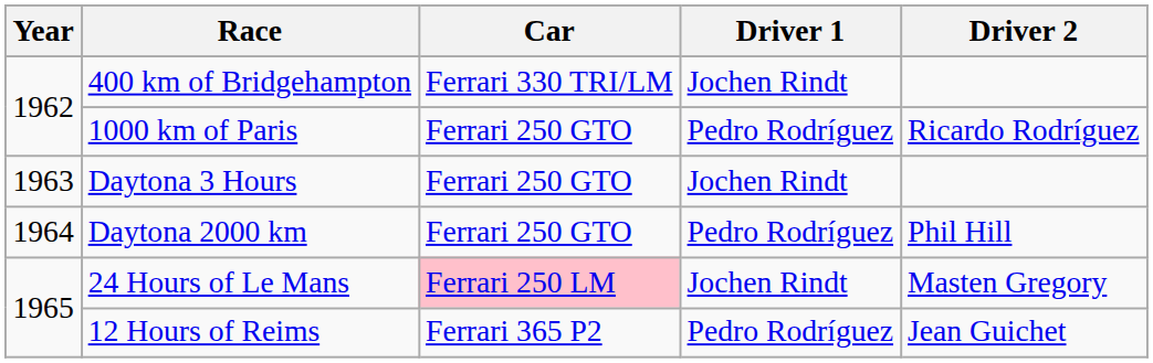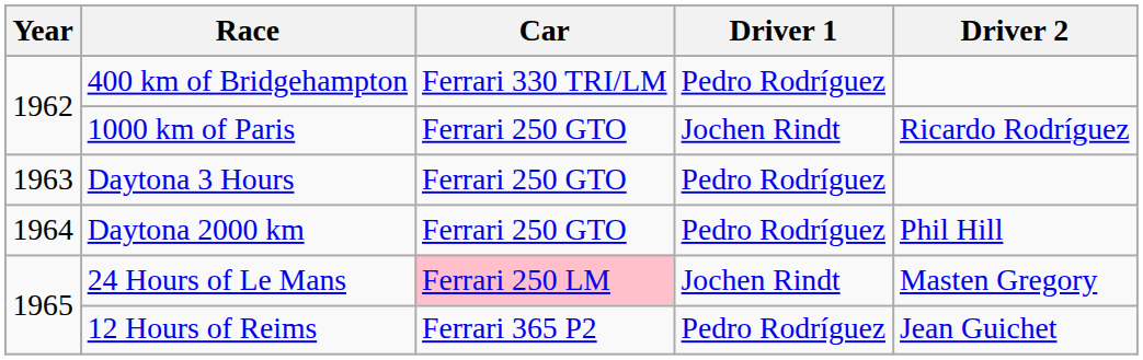 <table class="wikitable" style="font-size:90%;">
 <tr class="hintergrundfarbe5">
 <th>Year</th>
 <th>Race</th>
 <th>Car</th>
 <th>Driver 1</th>
 <th>Driver 2</th>
 </tr>
 <tr>
 <td rowspan="2">1962</td>
 <td><a href='#'>400 km of Bridgehampton</a></td>
 <td><a href='#'>Ferrari 330 TRI/LM</a></td>
-<td> <a href='#'>Jochen Rindt</a></td>
+<td> <a href='#'>Pedro Rodríguez</a></td>
 <td></td>
 </tr>
 <tr>
 <td><a href='#'>1000 km of Paris</a></td>
 <td><a href='#'>Ferrari 250 GTO</a></td>
-<td> <a href='#'>Pedro Rodríguez</a></td>
+<td> <a href='#'>Jochen Rindt</a></td>
 <td> <a href='#'>Ricardo Rodríguez</a></td>
 </tr>
 <tr>
 <td>1963</td>
 <td><a href='#'>Daytona 3 Hours</a></td>
 <td><a href='#'>Ferrari 250 GTO</a></td>
-<td> <a href='#'>Jochen Rindt</a></td>
+<td> <a href='#'>Pedro Rodríguez</a></td>
 <td></td>
 </tr>
 <tr>
 <td>1964</td>
 <td><a href='#'>Daytona 2000 km</a></td>
 <td><a href='#'>Ferrari 250 GTO</a></td>
 <td> <a href='#'>Pedro Rodríguez</a></td>
 <td> <a href='#'>Phil Hill</a></td>
 </tr>
 <tr>
 <td rowspan="2">1965</td>
 <td><a href='#'>24 Hours of Le Mans</a></td>
 <td style="background: pink;"><a href='#'>Ferrari 250 LM</a></td>
 <td> <a href='#'>Jochen Rindt</a></td>
 <td> <a href='#'>Masten Gregory</a></td>
 </tr>
 <tr>
 <td><a href='#'>12 Hours of Reims</a></td>
 <td><a href='#'>Ferrari 365 P2</a></td>
 <td> <a href='#'>Pedro Rodríguez</a></td>
 <td> <a href='#'>Jean Guichet</a></td>
 </tr>
 </table>
